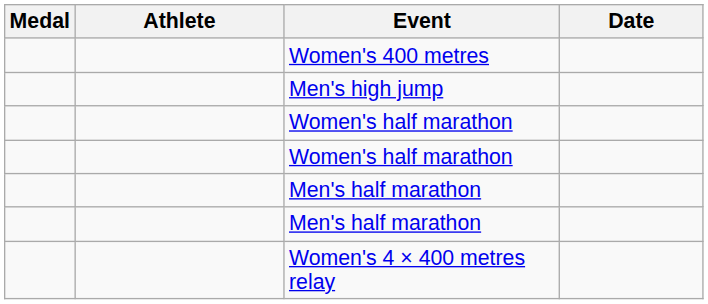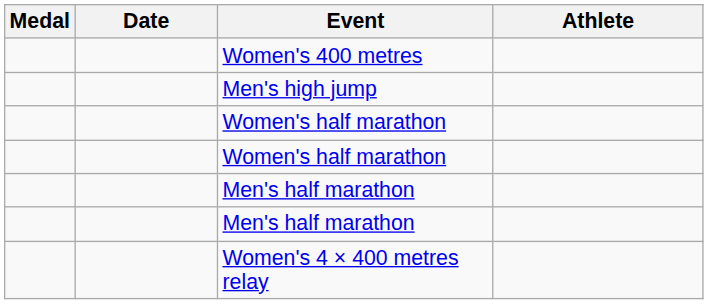 <table class="wikitable sortable" style="font-size:100%">
 <tr>
 <th>Medal</th>
+<th width=100>Date</th>
+<th width=200>Event</th>
 <th width=150>Athlete</th>
-<th width=200>Event</th>
-<th width=100>Date</th>
 </tr>
 <tr>
 <td></td>
 <td></td>
 <td><a href='#'>Women's 400 metres</a></td>
 <td></td>
 </tr>
 <tr>
 <td></td>
 <td></td>
 <td><a href='#'>Men's high jump</a></td>
 <td></td>
 </tr>
 <tr>
 <td></td>
 <td></td>
 <td><a href='#'>Women's half marathon</a></td>
 <td></td>
 </tr>
 <tr>
 <td></td>
+<td></td>
+<td><a href='#'>Women's half marathon</a> <br></td>
 <td><br></td>
-<td><a href='#'>Women's half marathon</a> <br></td>
-<td></td>
 </tr>
 <tr>
 <td></td>
 <td></td>
 <td><a href='#'>Men's half marathon</a></td>
 <td></td>
 </tr>
 <tr>
 <td></td>
+<td></td>
+<td><a href='#'>Men's half marathon</a></td>
 <td><br></td>
-<td><a href='#'>Men's half marathon</a></td>
-<td></td>
 </tr>
 <tr>
 <td></td>
+<td></td>
+<td><a href='#'>Women's 4 × 400 metres relay</a></td>
 <td><br></td>
-<td><a href='#'>Women's 4 × 400 metres relay</a></td>
-<td></td>
 </tr>
 </table>
